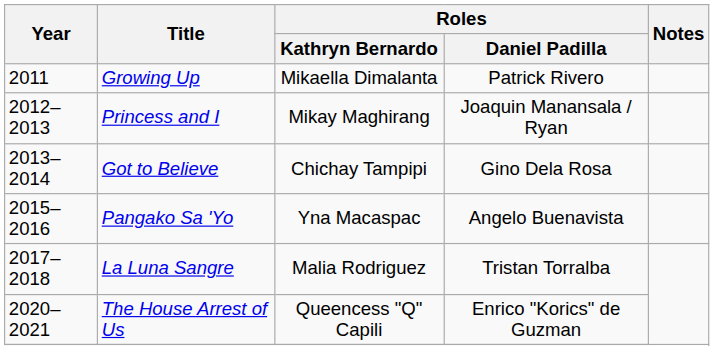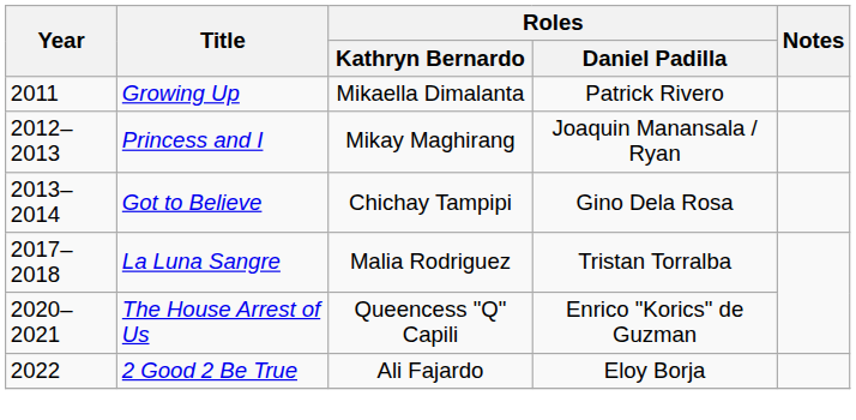 <table class="wikitable sortable">
 <tr>
 <th rowspan=2>Year</th>
 <th rowspan=2>Title</th>
 <th colspan=2>Roles</th>
 <th rowspan=2>Notes</th>
 </tr>
 <tr>
 <th>Kathryn Bernardo</th>
 <th>Daniel Padilla</th>
 </tr>
 <tr>
 <td>2011</td>
 <td><em><a href='#'>Growing Up</a></em></td>
 <td align=center>Mikaella Dimalanta</td>
 <td align=center>Patrick Rivero</td>
 <td></td>
 </tr>
 <tr>
 <td>2012–2013</td>
 <td><em><a href='#'>Princess and I</a></em></td>
 <td align=center>Mikay Maghirang</td>
 <td align=center>Joaquin Manansala / Ryan</td>
 <td></td>
 </tr>
 <tr>
 <td>2013–2014</td>
 <td><em><a href='#'>Got to Believe</a></em></td>
 <td align=center>Chichay Tampipi</td>
 <td align=center>Gino Dela Rosa</td>
 <td></td>
 </tr>
 <tr>
-<td>2015–2016</td>
-<td><em><a href='#'>Pangako Sa 'Yo</a></em></td>
-<td align=center>Yna Macaspac</td>
-<td align=center>Angelo Buenavista</td>
-<td></td>
-</tr>
-<tr>
 <td>2017–2018</td>
 <td><em><a href='#'>La Luna Sangre</a></em></td>
 <td align=center>Malia Rodriguez</td>
 <td align=center>Tristan Torralba</td>
 </tr>
 <tr>
 <td>2020–2021</td>
 <td><em><a href='#'>The House Arrest of Us</a></em></td>
 <td align=center>Queencess "Q" Capili</td>
 <td align=center>Enrico "Korics" de Guzman</td>
 </tr>
 <tr>
+<td>2022</td>
+<td><em><a href='#'>2 Good 2 Be True</a></em></td>
+<td align=center>Ali Fajardo</td>
+<td align=center>Eloy Borja</td>
+<td></td>
+</tr>
+<tr>
 </tr>
 </table>
